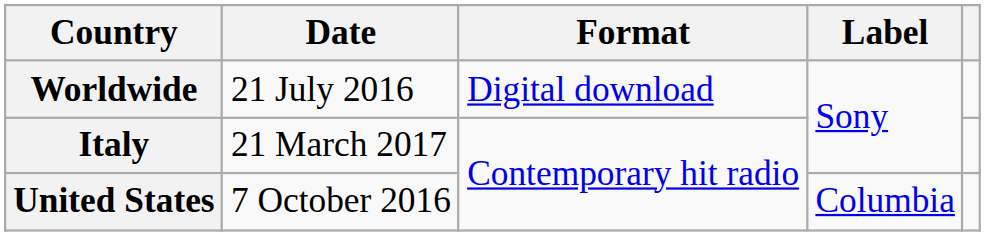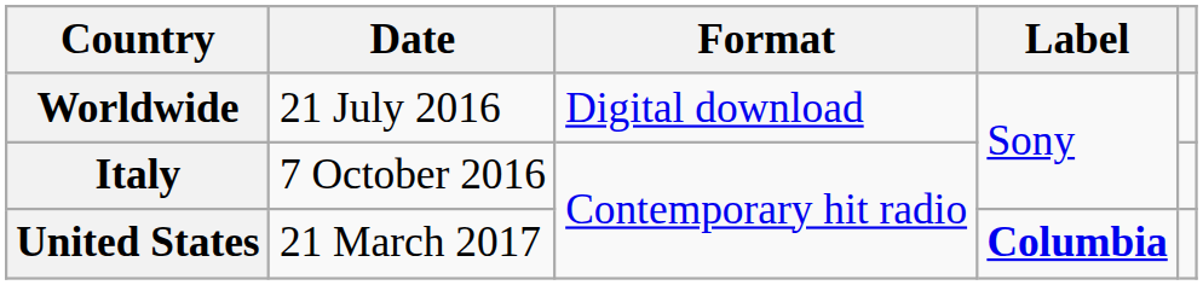 <table class="wikitable sortable plainrowheaders">
 <tr>
 <th scope="col">Country</th>
 <th scope="col">Date</th>
 <th scope="col">Format</th>
 <th scope="col">Label</th>
 <th scope="col" class="unsortable"></th>
 </tr>
 <tr>
 <th scope="row">Worldwide</th>
 <td>21 July 2016</td>
 <td><a href='#'>Digital download</a></td>
 <td rowspan="2"><a href='#'>Sony</a></td>
 <td></td>
 </tr>
 <tr>
 <th scope="row">Italy</th>
-<td>21 March 2017</td>
+<td>7 October 2016</td>
 <td rowspan="2"><a href='#'>Contemporary hit radio</a></td>
 <td></td>
 </tr>
 <tr>
 <th scope="row">United States</th>
-<td>7 October 2016</td>
-<td><a href='#'>Columbia</a></td>
+<td>21 March 2017</td>
+<td><strong><a href='#'>Columbia</a></strong></td>
 <td></td>
 </tr>
 </table>
